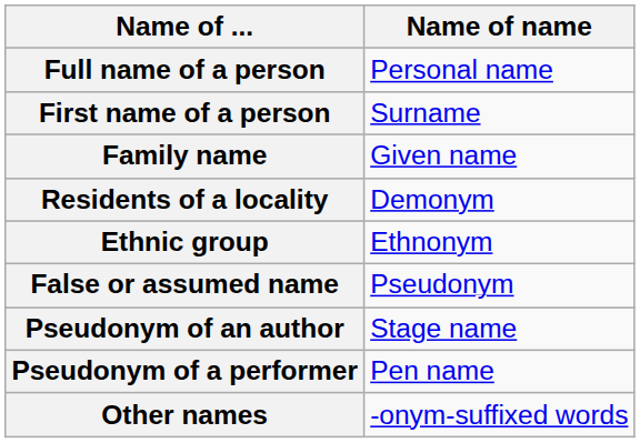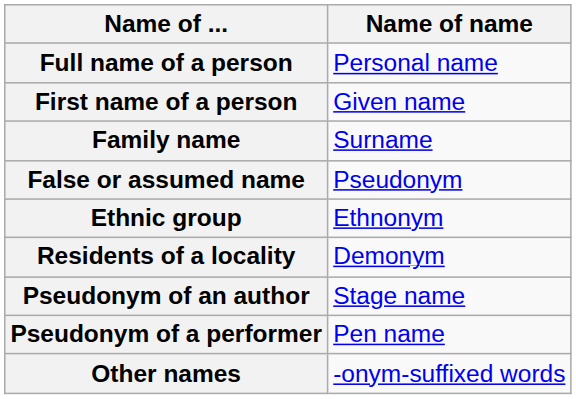 <table class="wikitable" |>
 <tr>
 <th>Name of ...</th>
 <th>Name of name</th>
 </tr>
 <tr>
 <th>Full name of a person</th>
 <td><a href='#'>Personal name</a></td>
 </tr>
 <tr>
 <th>First name of a person</th>
+<td><a href='#'>Given name</a></td>
+</tr>
+<tr>
+<th>Family name</th>
 <td><a href='#'>Surname</a></td>
 </tr>
 <tr>
-<th>Family name</th>
-<td><a href='#'>Given name</a></td>
-</tr>
-<tr>
-<th>Residents of a locality</th>
-<td><a href='#'>Demonym</a></td>
+<th>False or assumed name</th>
+<td><a href='#'>Pseudonym</a></td>
 </tr>
 <tr>
 <th>Ethnic group</th>
 <td><a href='#'>Ethnonym</a></td>
 </tr>
 <tr>
-<th>False or assumed name</th>
-<td><a href='#'>Pseudonym</a></td>
+<th>Residents of a locality</th>
+<td><a href='#'>Demonym</a></td>
 </tr>
 <tr>
 <th>Pseudonym of an author</th>
 <td><a href='#'>Stage name</a></td>
 </tr>
 <tr>
 <th>Pseudonym of a performer</th>
 <td><a href='#'>Pen name</a></td>
 </tr>
 <tr>
 <th>Other names</th>
 <td><a href='#'>-onym-suffixed words</a></td>
 </tr>
 </table>
